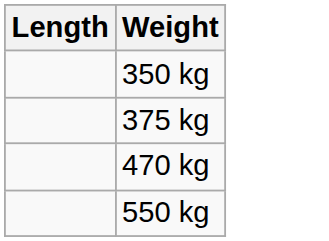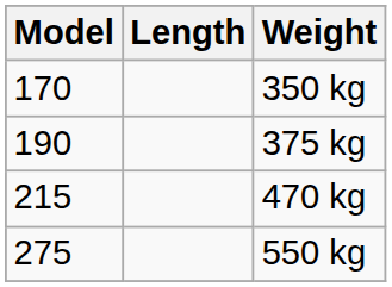 <table class="wikitable">
 <tr>
+<th>Model</th>
 <th>Length</th>
 <th>Weight</th>
 </tr>
 <tr>
+<td>170</td>
 <td></td>
 <td>350 kg</td>
 </tr>
 <tr>
+<td>190</td>
 <td></td>
 <td>375 kg</td>
 </tr>
 <tr>
+<td>215</td>
 <td></td>
 <td>470 kg</td>
 </tr>
 <tr>
+<td>275</td>
 <td></td>
 <td>550 kg</td>
 </tr>
 </table>
